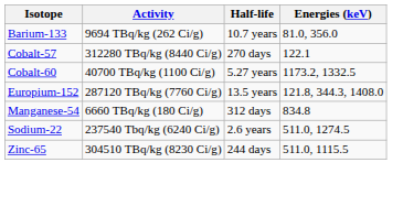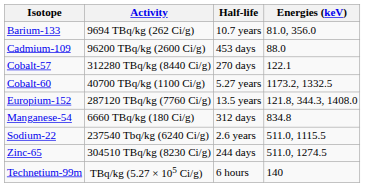 <table class="wikitable" Border="1">
 <tr>
 <th>Isotope</th>
 <th><a href='#'>Activity</a></th>
 <th>Half-life</th>
 <th>Energies (<a href='#'>keV</a>)</th>
 </tr>
 <tr>
 <td><a href='#'>Barium-133</a></td>
 <td>9694 TBq/kg (262 Ci/g)</td>
 <td>10.7 years</td>
 <td>81.0, 356.0</td>
+</tr>
+<tr>
+<td><a href='#'>Cadmium-109</a></td>
+<td>96200 TBq/kg (2600 Ci/g)</td>
+<td>453 days</td>
+<td>88.0</td>
 </tr>
 <tr>
 <td><a href='#'>Cobalt-57</a></td>
 <td>312280 TBq/kg (8440 Ci/g)</td>
 <td>270 days</td>
 <td>122.1</td>
 </tr>
 <tr>
 <td><a href='#'>Cobalt-60</a></td>
 <td>40700 TBq/kg (1100 Ci/g)</td>
 <td>5.27 years</td>
 <td>1173.2, 1332.5</td>
 </tr>
 <tr>
 <td><a href='#'>Europium-152</a></td>
 <td>287120 TBq/kg (7760 Ci/g)</td>
 <td>13.5 years</td>
 <td>121.8, 344.3, 1408.0</td>
 </tr>
 <tr>
 <td><a href='#'>Manganese-54</a></td>
 <td>6660 TBq/kg (180 Ci/g)</td>
 <td>312 days</td>
 <td>834.8</td>
 </tr>
 <tr>
 <td><a href='#'>Sodium-22</a></td>
 <td>237540 Tbq/kg (6240 Ci/g)</td>
 <td>2.6 years</td>
-<td>511.0, 1274.5</td>
+<td>511.0, 1115.5</td>
 </tr>
 <tr>
 <td><a href='#'>Zinc-65</a></td>
 <td>304510 TBq/kg (8230 Ci/g)</td>
 <td>244 days</td>
-<td>511.0, 1115.5</td>
+<td>511.0, 1274.5</td>
+</tr>
+<tr>
+<td><a href='#'>Technetium-99m</a></td>
+<td> TBq/kg (5.27 × 10<sup>5</sup> Ci/g)</td>
+<td>6 hours</td>
+<td>140</td>
 </tr>
 </table>
